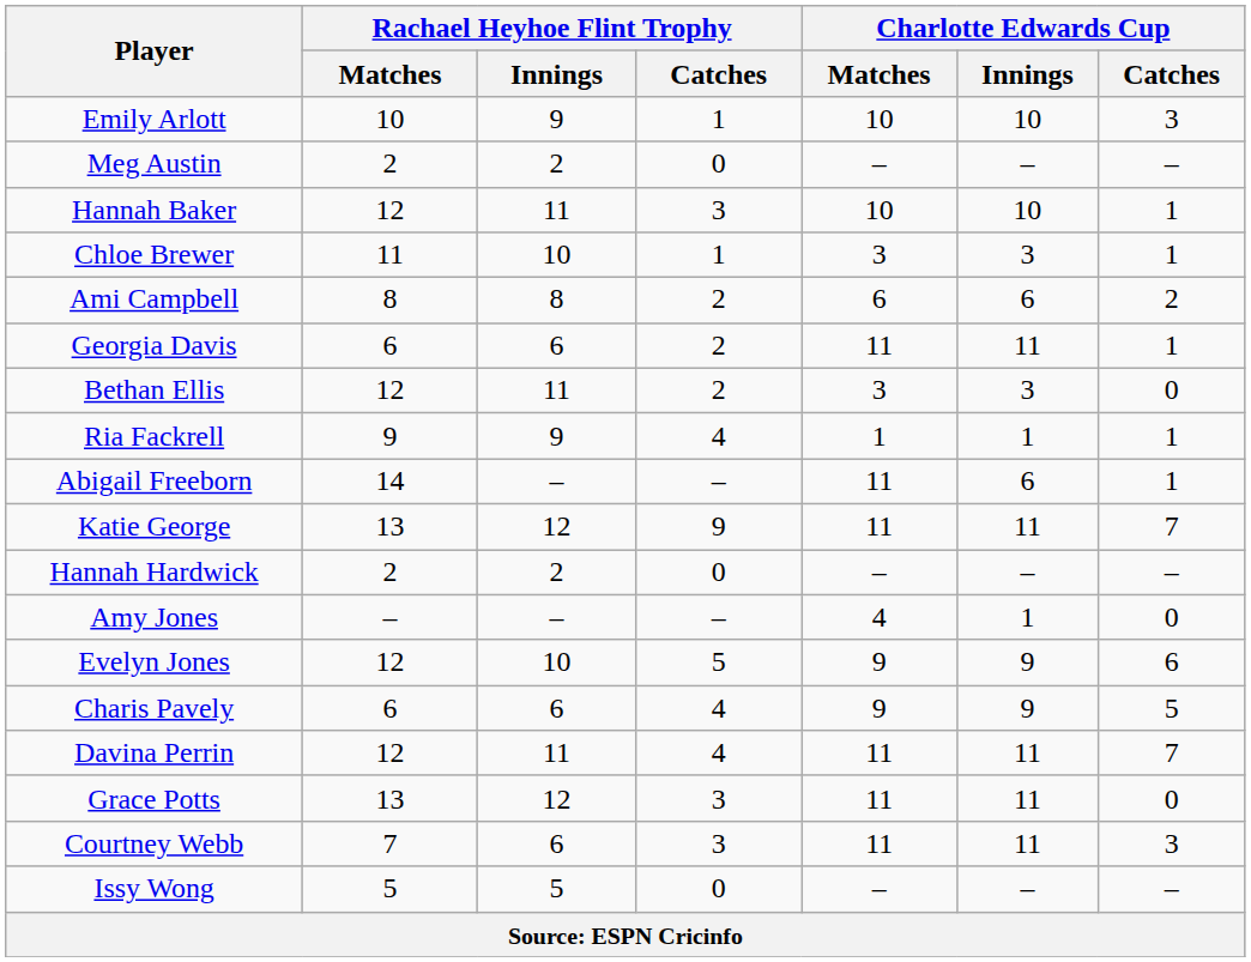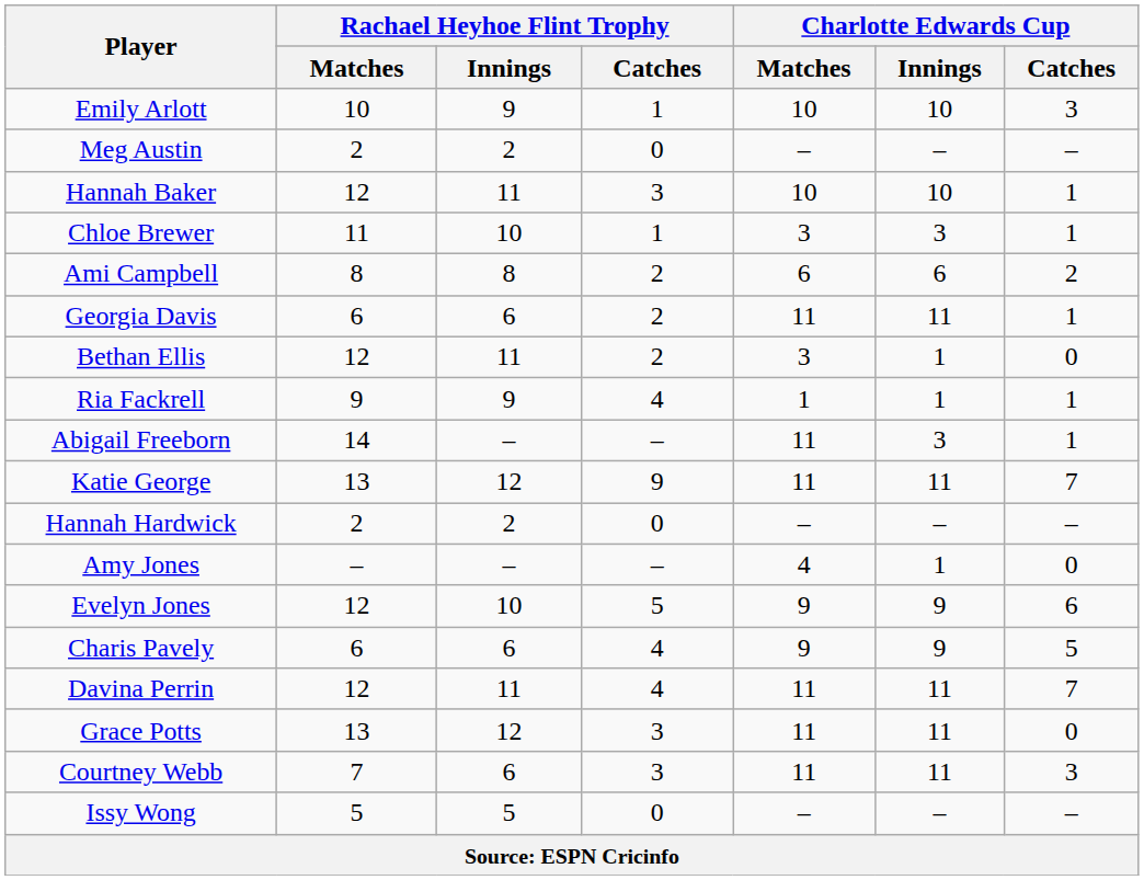 <table class="wikitable" style="text-align:center; width:55%;">
 <tr>
 <th rowspan=2>Player</th>
 <th colspan=3><a href='#'>Rachael Heyhoe Flint Trophy</a></th>
 <th colspan=3><a href='#'>Charlotte Edwards Cup</a></th>
 </tr>
 <tr>
 <th>Matches</th>
 <th>Innings</th>
 <th>Catches</th>
 <th>Matches</th>
 <th>Innings</th>
 <th>Catches</th>
 </tr>
 <tr>
 <td><a href='#'>Emily Arlott</a></td>
 <td>10</td>
 <td>9</td>
 <td>1</td>
 <td>10</td>
 <td>10</td>
 <td>3</td>
 </tr>
 <tr>
 <td><a href='#'>Meg Austin</a></td>
 <td>2</td>
 <td>2</td>
 <td>0</td>
 <td>–</td>
 <td>–</td>
 <td>–</td>
 </tr>
 <tr>
 <td><a href='#'>Hannah Baker</a></td>
 <td>12</td>
 <td>11</td>
 <td>3</td>
 <td>10</td>
 <td>10</td>
 <td>1</td>
 </tr>
 <tr>
 <td><a href='#'>Chloe Brewer</a></td>
 <td>11</td>
 <td>10</td>
 <td>1</td>
 <td>3</td>
 <td>3</td>
 <td>1</td>
 </tr>
 <tr>
 <td><a href='#'>Ami Campbell</a></td>
 <td>8</td>
 <td>8</td>
 <td>2</td>
 <td>6</td>
 <td>6</td>
 <td>2</td>
 </tr>
 <tr>
 <td><a href='#'>Georgia Davis</a></td>
 <td>6</td>
 <td>6</td>
 <td>2</td>
 <td>11</td>
 <td>11</td>
 <td>1</td>
 </tr>
 <tr>
 <td><a href='#'>Bethan Ellis</a></td>
 <td>12</td>
 <td>11</td>
 <td>2</td>
 <td>3</td>
-<td>3</td>
+<td>1</td>
 <td>0</td>
 </tr>
 <tr>
 <td><a href='#'>Ria Fackrell</a></td>
 <td>9</td>
 <td>9</td>
 <td>4</td>
 <td>1</td>
 <td>1</td>
 <td>1</td>
 </tr>
 <tr>
 <td><a href='#'>Abigail Freeborn</a></td>
 <td>14</td>
 <td>–</td>
 <td>–</td>
 <td>11</td>
-<td>6</td>
+<td>3</td>
 <td>1</td>
 </tr>
 <tr>
 <td><a href='#'>Katie George</a></td>
 <td>13</td>
 <td>12</td>
 <td>9</td>
 <td>11</td>
 <td>11</td>
 <td>7</td>
 </tr>
 <tr>
 <td><a href='#'>Hannah Hardwick</a></td>
 <td>2</td>
 <td>2</td>
 <td>0</td>
 <td>–</td>
 <td>–</td>
 <td>–</td>
 </tr>
 <tr>
 <td><a href='#'>Amy Jones</a></td>
 <td>–</td>
 <td>–</td>
 <td>–</td>
 <td>4</td>
 <td>1</td>
 <td>0</td>
 </tr>
 <tr>
 <td><a href='#'>Evelyn Jones</a></td>
 <td>12</td>
 <td>10</td>
 <td>5</td>
 <td>9</td>
 <td>9</td>
 <td>6</td>
 </tr>
 <tr>
 <td><a href='#'>Charis Pavely</a></td>
 <td>6</td>
 <td>6</td>
 <td>4</td>
 <td>9</td>
 <td>9</td>
 <td>5</td>
 </tr>
 <tr>
 <td><a href='#'>Davina Perrin</a></td>
 <td>12</td>
 <td>11</td>
 <td>4</td>
 <td>11</td>
 <td>11</td>
 <td>7</td>
 </tr>
 <tr>
 <td><a href='#'>Grace Potts</a></td>
 <td>13</td>
 <td>12</td>
 <td>3</td>
 <td>11</td>
 <td>11</td>
 <td>0</td>
 </tr>
 <tr>
 <td><a href='#'>Courtney Webb</a></td>
 <td>7</td>
 <td>6</td>
 <td>3</td>
 <td>11</td>
 <td>11</td>
 <td>3</td>
 </tr>
 <tr>
 <td><a href='#'>Issy Wong</a></td>
 <td>5</td>
 <td>5</td>
 <td>0</td>
 <td>–</td>
 <td>–</td>
 <td>–</td>
 </tr>
 <tr>
 <th colspan="7"><small>Source: ESPN Cricinfo</small></th>
 </tr>
 </table>
